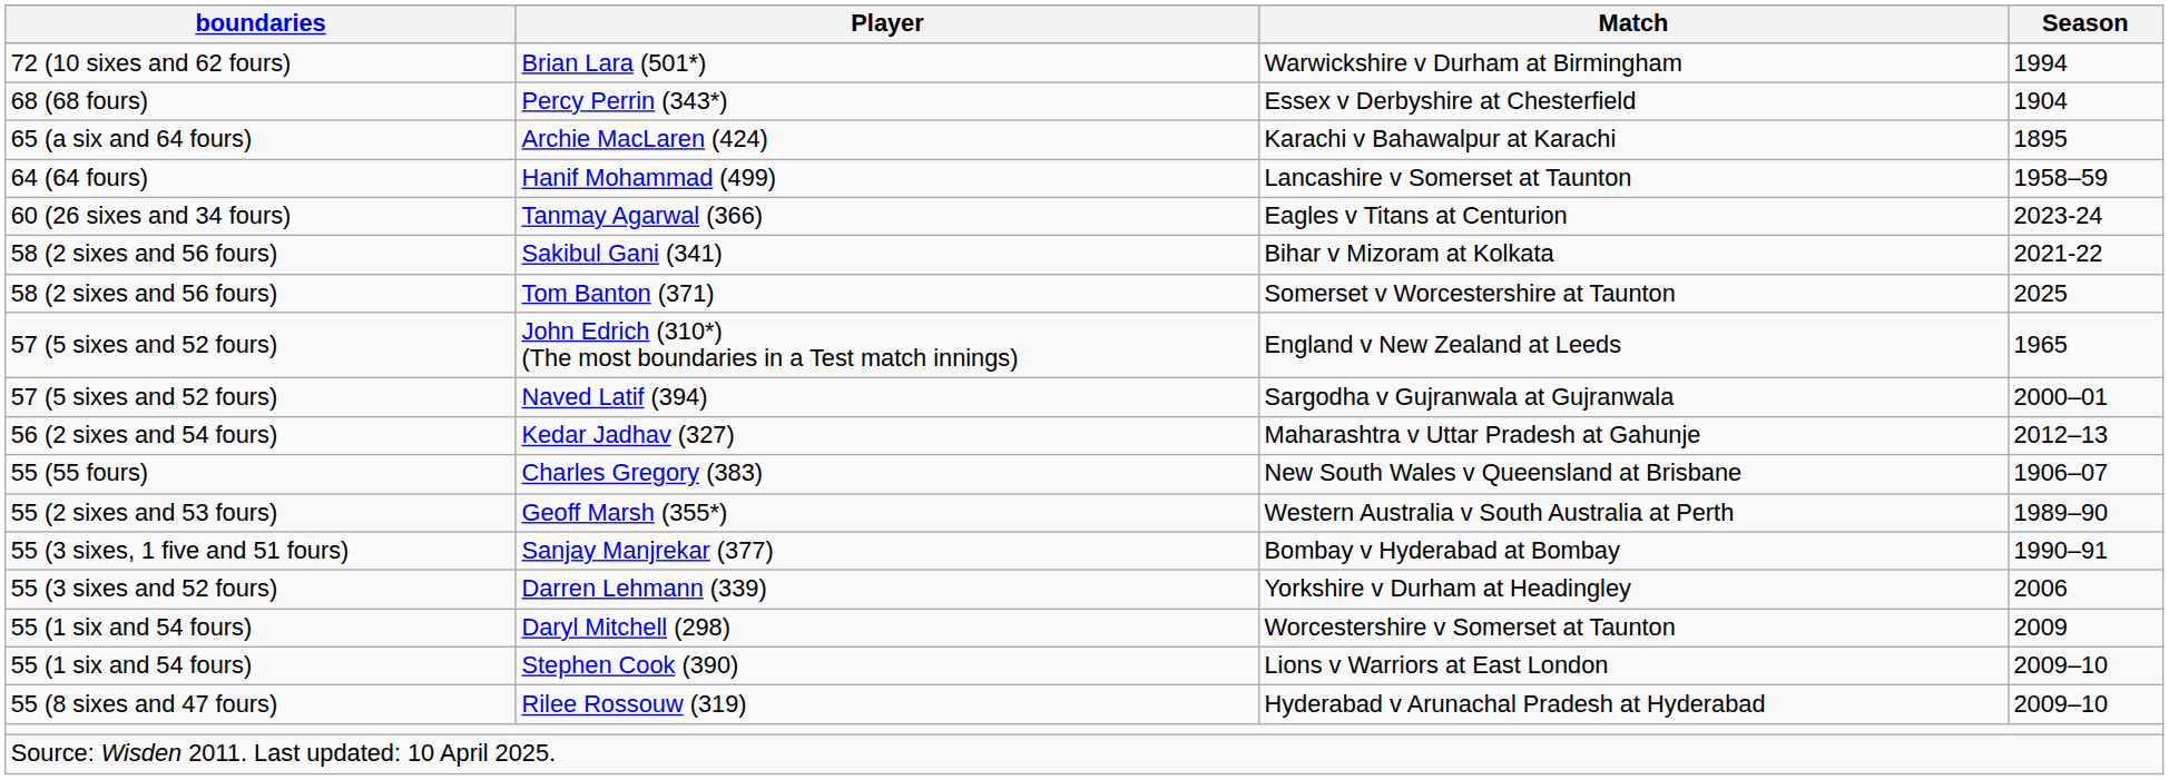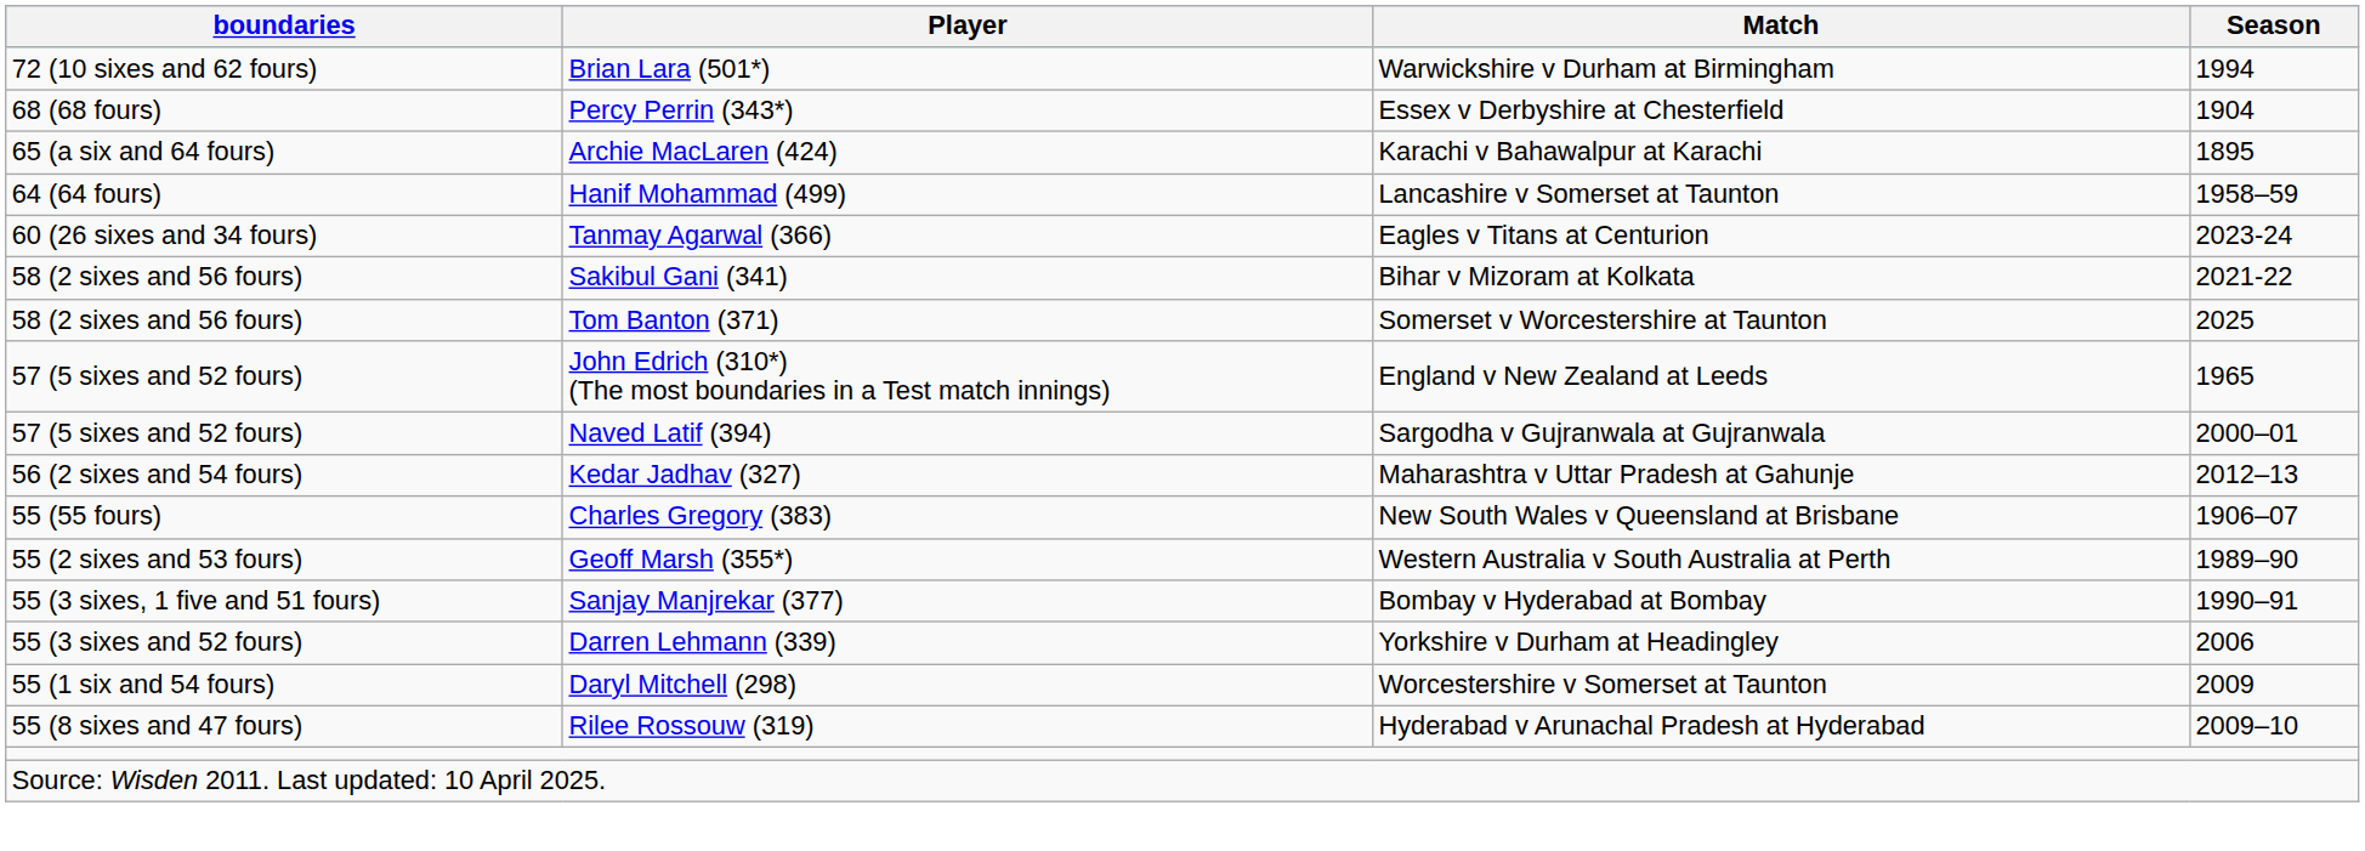 <table class="wikitable" style="width:90%;">
 <tr style="background:#87cefa;">
 <th><a href='#'>boundaries</a></th>
 <th>Player</th>
 <th>Match</th>
 <th>Season</th>
 </tr>
 <tr>
 <td>72 (10 sixes and 62 fours)</td>
 <td><a href='#'>Brian Lara</a> (501*)</td>
 <td>Warwickshire v Durham at Birmingham</td>
 <td>1994</td>
 </tr>
 <tr>
 <td>68 (68 fours)</td>
 <td><a href='#'>Percy Perrin</a> (343*)</td>
 <td>Essex v Derbyshire at Chesterfield</td>
 <td>1904</td>
 </tr>
 <tr>
 <td>65 (a six and 64 fours)</td>
 <td><a href='#'>Archie MacLaren</a> (424)</td>
 <td>Karachi v Bahawalpur at Karachi</td>
 <td>1895</td>
 </tr>
 <tr>
 <td>64 (64 fours)</td>
 <td><a href='#'>Hanif Mohammad</a> (499)</td>
 <td>Lancashire v Somerset at Taunton</td>
 <td>1958–59</td>
 </tr>
 <tr>
 <td>60 (26 sixes and 34 fours)</td>
 <td><a href='#'>Tanmay Agarwal</a> (366)</td>
 <td>Eagles v Titans at Centurion</td>
 <td>2023-24</td>
 </tr>
 <tr>
 <td>58 (2 sixes and 56 fours)</td>
 <td><a href='#'>Sakibul Gani</a> (341)</td>
 <td>Bihar v Mizoram at Kolkata</td>
 <td>2021-22</td>
 </tr>
 <tr>
 <td>58 (2 sixes and 56 fours)</td>
 <td><a href='#'>Tom Banton</a> (371)</td>
 <td>Somerset v Worcestershire at Taunton</td>
 <td>2025</td>
 </tr>
 <tr>
 <td>57 (5 sixes and 52 fours)</td>
 <td><a href='#'>John Edrich</a> (310*)<br>(The most boundaries in a Test match innings)</td>
 <td>England v New Zealand at Leeds</td>
 <td>1965</td>
 </tr>
 <tr>
 <td>57 (5 sixes and 52 fours)</td>
 <td><a href='#'>Naved Latif</a> (394)</td>
 <td>Sargodha v Gujranwala at Gujranwala</td>
 <td>2000–01</td>
 </tr>
 <tr>
 <td>56 (2 sixes and 54 fours)</td>
 <td><a href='#'>Kedar Jadhav</a> (327)</td>
 <td>Maharashtra v Uttar Pradesh at Gahunje</td>
 <td>2012–13</td>
 </tr>
 <tr>
 <td>55 (55 fours)</td>
 <td><a href='#'>Charles Gregory</a> (383)</td>
 <td>New South Wales v Queensland at Brisbane</td>
 <td>1906–07</td>
 </tr>
 <tr>
 <td>55 (2 sixes and 53 fours)</td>
 <td><a href='#'>Geoff Marsh</a> (355*)</td>
 <td>Western Australia v South Australia at Perth</td>
 <td>1989–90</td>
 </tr>
 <tr>
 <td>55 (3 sixes, 1 five and 51 fours)</td>
 <td><a href='#'>Sanjay Manjrekar</a> (377)</td>
 <td>Bombay v Hyderabad at Bombay</td>
 <td>1990–91</td>
 </tr>
 <tr>
 <td>55 (3 sixes and 52 fours)</td>
 <td><a href='#'>Darren Lehmann</a> (339)</td>
 <td>Yorkshire v Durham at Headingley</td>
 <td>2006</td>
 </tr>
 <tr>
 <td>55 (1 six and 54 fours)</td>
 <td><a href='#'>Daryl Mitchell</a> (298)</td>
 <td>Worcestershire v Somerset at Taunton</td>
 <td>2009</td>
 </tr>
 <tr>
-<td>55 (1 six and 54 fours)</td>
-<td><a href='#'>Stephen Cook</a> (390)</td>
-<td>Lions v Warriors at East London</td>
-<td>2009–10</td>
-</tr>
-<tr>
 <td>55 (8 sixes and 47 fours)</td>
 <td><a href='#'>Rilee Rossouw</a> (319)</td>
 <td>Hyderabad v Arunachal Pradesh at Hyderabad</td>
 <td>2009–10</td>
 </tr>
 <tr>
 <td colspan="4"></td>
 </tr>
 <tr>
 <td colspan=4>Source: <em>Wisden</em> 2011. Last updated: 10 April 2025.</td>
 </tr>
 </table>
